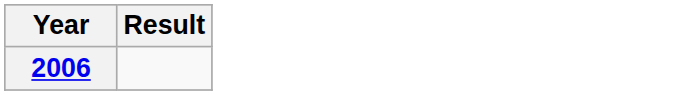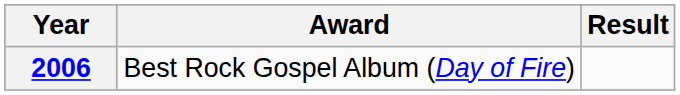 <table class="wikitable">
 <tr>
 <th width="60px">Year</th>
+<th>Award</th>
 <th>Result</th>
 </tr>
 <tr>
 <th rowspan="1"><a href='#'>2006</a></th>
+<td>Best Rock Gospel Album (<em><a href='#'>Day of Fire</a></em>)</td>
 <td></td>
 </tr>
 </table>
